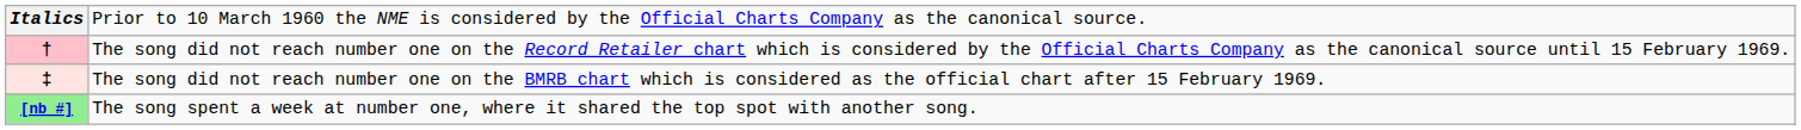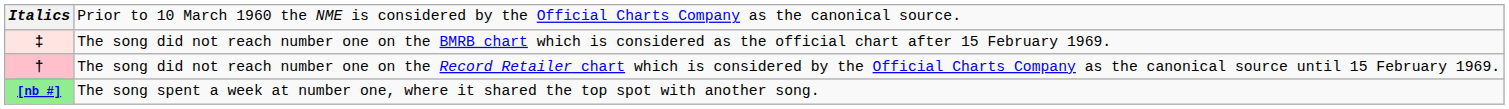 <table class="wikitable plainrowheaders" style="font-size:90%;">
 <tr>
 <th scope=row><em>Italics</em></th>
 <td>Prior to 10 March 1960 the <em>NME</em> is considered by the <a href='#'>Official Charts Company</a> as the canonical source.</td>
 </tr>
 <tr>
+<th scope=row style="background-color:mistyrose">‡</th>
+<td>The song did not reach number one on the <a href='#'>BMRB chart</a> which is considered as the official chart after 15 February 1969.</td>
+</tr>
+<tr>
 <th scope=row style="background-color:pink">†</th>
 <td>The song did not reach number one on the <a href='#'><em>Record Retailer</em> chart</a> which is considered by the <a href='#'>Official Charts Company</a> as the canonical source until 15 February 1969.</td>
-</tr>
-<tr>
-<th scope=row style="background-color:mistyrose">‡</th>
-<td>The song did not reach number one on the <a href='#'>BMRB chart</a> which is considered as the official chart after 15 February 1969.</td>
 </tr>
 <tr>
 <th scope=row style="background-color:lightgreen; white-space:nowrap;"><a href='#'><small>[nb #]</small></a></th>
 <td>The song spent a week at number one, where it shared the top spot with another song.</td>
 </tr>
 </table>
